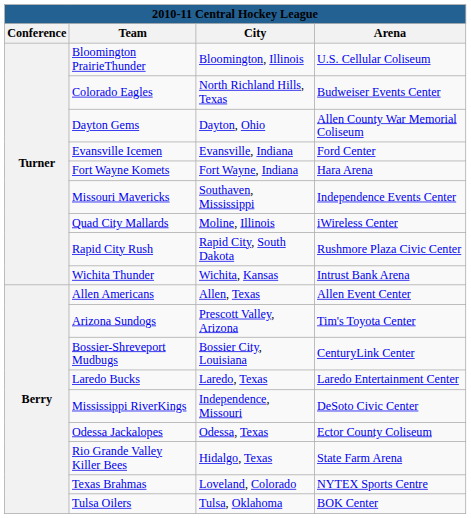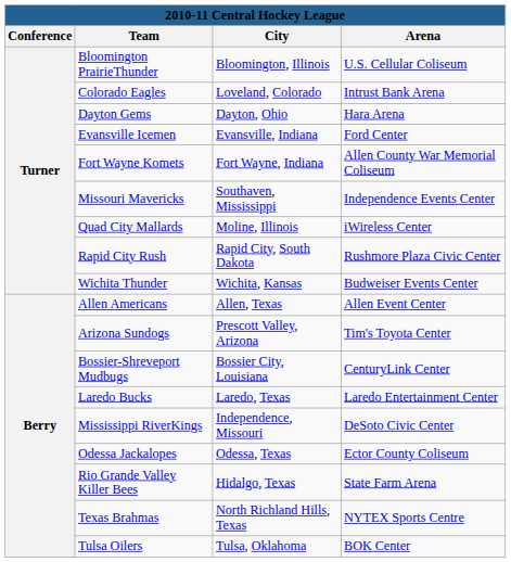 <table class="wikitable" style="width:auto">
 <tr>
 <td bgcolor="#236192" align="center" colspan="5"><strong><span>2010-11 Central Hockey League</span></strong></td>
 </tr>
 <tr>
 <th>Conference</th>
 <th>Team</th>
 <th>City</th>
 <th>Arena</th>
 </tr>
 <tr>
 <th rowspan="9">Turner</th>
 <td><a href='#'>Bloomington PrairieThunder</a></td>
 <td><a href='#'>Bloomington</a>, <a href='#'>Illinois</a></td>
 <td><a href='#'>U.S. Cellular Coliseum</a></td>
 </tr>
 <tr>
 <td><a href='#'>Colorado Eagles</a></td>
-<td><a href='#'>North Richland Hills</a>, <a href='#'>Texas</a></td>
-<td><a href='#'>Budweiser Events Center</a></td>
+<td><a href='#'>Loveland</a>, <a href='#'>Colorado</a></td>
+<td><a href='#'>Intrust Bank Arena</a></td>
 </tr>
 <tr>
 <td><a href='#'>Dayton Gems</a></td>
 <td><a href='#'>Dayton</a>, <a href='#'>Ohio</a></td>
-<td><a href='#'>Allen County War Memorial Coliseum</a></td>
+<td><a href='#'>Hara Arena</a></td>
 </tr>
 <tr>
 <td><a href='#'>Evansville Icemen</a></td>
 <td><a href='#'>Evansville</a>, <a href='#'>Indiana</a></td>
 <td><a href='#'>Ford Center</a></td>
 </tr>
 <tr>
 <td><a href='#'>Fort Wayne Komets</a></td>
 <td><a href='#'>Fort Wayne</a>, <a href='#'>Indiana</a></td>
-<td><a href='#'>Hara Arena</a></td>
+<td><a href='#'>Allen County War Memorial Coliseum</a></td>
 </tr>
 <tr>
 <td><a href='#'>Missouri Mavericks</a></td>
 <td><a href='#'>Southaven</a>, <a href='#'>Mississippi</a></td>
 <td><a href='#'>Independence Events Center</a></td>
 </tr>
 <tr>
 <td><a href='#'>Quad City Mallards</a></td>
 <td><a href='#'>Moline</a>, <a href='#'>Illinois</a></td>
 <td><a href='#'>iWireless Center</a></td>
 </tr>
 <tr>
 <td><a href='#'>Rapid City Rush</a></td>
 <td><a href='#'>Rapid City</a>, <a href='#'>South Dakota</a></td>
 <td><a href='#'>Rushmore Plaza Civic Center</a></td>
 </tr>
 <tr>
 <td><a href='#'>Wichita Thunder</a></td>
 <td><a href='#'>Wichita</a>, <a href='#'>Kansas</a></td>
-<td><a href='#'>Intrust Bank Arena</a></td>
+<td><a href='#'>Budweiser Events Center</a></td>
 </tr>
 <tr>
 <th rowspan="9">Berry</th>
 <td><a href='#'>Allen Americans</a></td>
 <td><a href='#'>Allen</a>, <a href='#'>Texas</a></td>
 <td><a href='#'>Allen Event Center</a></td>
 </tr>
 <tr>
 <td><a href='#'>Arizona Sundogs</a></td>
 <td><a href='#'>Prescott Valley</a>, <a href='#'>Arizona</a></td>
 <td><a href='#'>Tim's Toyota Center</a></td>
 </tr>
 <tr>
 <td><a href='#'>Bossier-Shreveport Mudbugs</a></td>
 <td><a href='#'>Bossier City</a>, <a href='#'>Louisiana</a></td>
 <td><a href='#'>CenturyLink Center</a></td>
 </tr>
 <tr>
 <td><a href='#'>Laredo Bucks</a></td>
 <td><a href='#'>Laredo</a>, <a href='#'>Texas</a></td>
 <td><a href='#'>Laredo Entertainment Center</a></td>
 </tr>
 <tr>
 <td><a href='#'>Mississippi RiverKings</a></td>
 <td><a href='#'>Independence</a>, <a href='#'>Missouri</a></td>
 <td><a href='#'>DeSoto Civic Center</a></td>
 </tr>
 <tr>
 <td><a href='#'>Odessa Jackalopes</a></td>
 <td><a href='#'>Odessa</a>, <a href='#'>Texas</a></td>
 <td><a href='#'>Ector County Coliseum</a></td>
 </tr>
 <tr>
 <td><a href='#'>Rio Grande Valley Killer Bees</a></td>
 <td><a href='#'>Hidalgo</a>, <a href='#'>Texas</a></td>
 <td><a href='#'>State Farm Arena</a></td>
 </tr>
 <tr>
 <td><a href='#'>Texas Brahmas</a></td>
-<td><a href='#'>Loveland</a>, <a href='#'>Colorado</a></td>
+<td><a href='#'>North Richland Hills</a>, <a href='#'>Texas</a></td>
 <td><a href='#'>NYTEX Sports Centre</a></td>
 </tr>
 <tr>
 <td><a href='#'>Tulsa Oilers</a></td>
 <td><a href='#'>Tulsa</a>, <a href='#'>Oklahoma</a></td>
 <td><a href='#'>BOK Center</a></td>
 </tr>
 </table>
